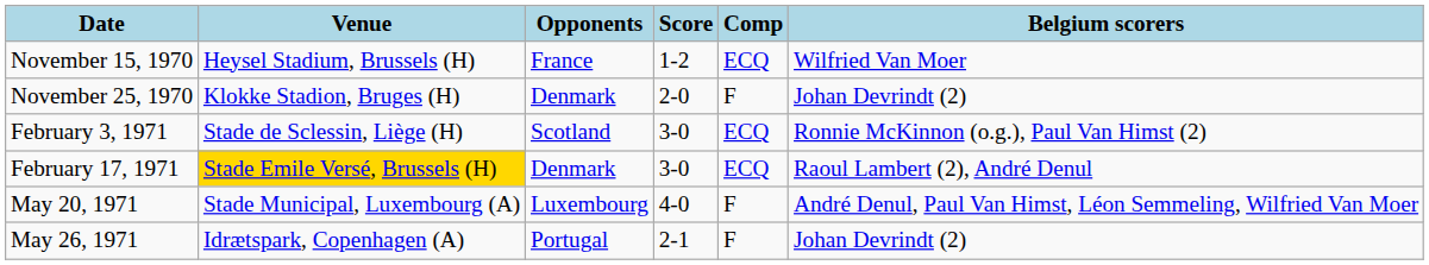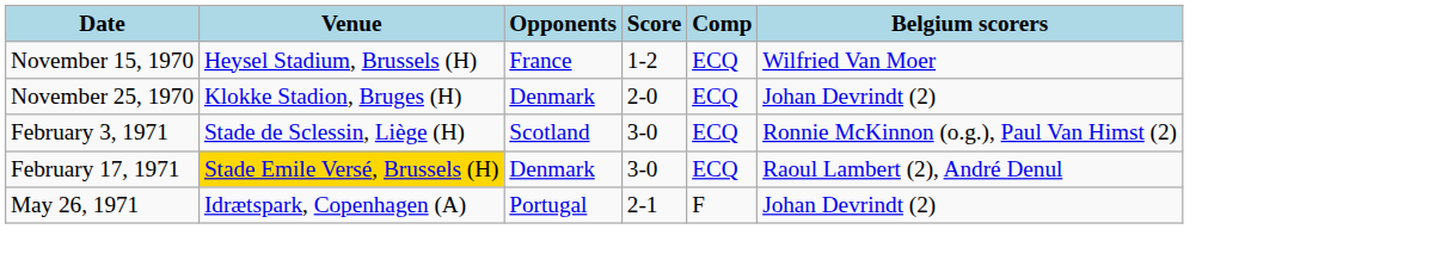 <table class="wikitable">
 <tr>
 <th style="background: lightblue;">Date</th>
 <th style="background: lightblue;">Venue</th>
 <th style="background: lightblue;">Opponents</th>
 <th style="background: lightblue;" align=center>Score</th>
 <th style="background: lightblue;" align=center>Comp</th>
 <th style="background: lightblue;">Belgium scorers</th>
 </tr>
 <tr>
 <td>November 15, 1970</td>
 <td><a href='#'>Heysel Stadium</a>, <a href='#'>Brussels</a> (H)</td>
 <td><a href='#'>France</a></td>
 <td>1-2</td>
 <td><a href='#'>ECQ</a></td>
 <td><a href='#'>Wilfried Van Moer</a></td>
 </tr>
 <tr>
 <td>November 25, 1970</td>
 <td><a href='#'>Klokke Stadion</a>, <a href='#'>Bruges</a> (H)</td>
 <td><a href='#'>Denmark</a></td>
 <td>2-0</td>
-<td>F</td>
+<td><a href='#'>ECQ</a></td>
 <td><a href='#'>Johan Devrindt</a> (2)</td>
 </tr>
 <tr>
 <td>February 3, 1971</td>
 <td><a href='#'>Stade de Sclessin</a>, <a href='#'>Liège</a> (H)</td>
 <td><a href='#'>Scotland</a></td>
 <td>3-0</td>
 <td><a href='#'>ECQ</a></td>
 <td><a href='#'>Ronnie McKinnon</a> (o.g.), <a href='#'>Paul Van Himst</a> (2)</td>
 </tr>
 <tr>
 <td>February 17, 1971</td>
 <td style="background: gold;"><a href='#'>Stade Emile Versé</a>, <a href='#'>Brussels</a> (H)</td>
 <td><a href='#'>Denmark</a></td>
 <td>3-0</td>
 <td><a href='#'>ECQ</a></td>
 <td><a href='#'>Raoul Lambert</a> (2), <a href='#'>André Denul</a></td>
 </tr>
 <tr>
-<td>May 20, 1971</td>
-<td><a href='#'>Stade Municipal</a>, <a href='#'>Luxembourg</a> (A)</td>
-<td><a href='#'>Luxembourg</a></td>
-<td>4-0</td>
-<td>F</td>
-<td><a href='#'>André Denul</a>, <a href='#'>Paul Van Himst</a>, <a href='#'>Léon Semmeling</a>, <a href='#'>Wilfried Van Moer</a></td>
-</tr>
-<tr>
 <td>May 26, 1971</td>
 <td><a href='#'>Idrætspark</a>, <a href='#'>Copenhagen</a> (A)</td>
 <td><a href='#'>Portugal</a></td>
 <td>2-1</td>
 <td>F</td>
 <td><a href='#'>Johan Devrindt</a> (2)</td>
 </tr>
 </table>
